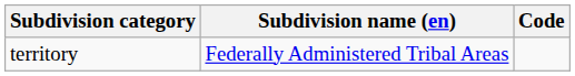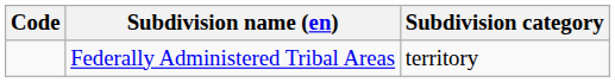 <table class="wikitable sortable">
 <tr>
+<th>Code</th>
+<th>Subdivision name (<a href='#'>en</a>)</th>
 <th>Subdivision category</th>
-<th>Subdivision name (<a href='#'>en</a>)</th>
-<th>Code</th>
 </tr>
 <tr>
+<td></td>
+<td><a href='#'>Federally Administered Tribal Areas</a></td>
 <td>territory</td>
-<td><a href='#'>Federally Administered Tribal Areas</a></td>
-<td></td>
 </tr>
 </table>
